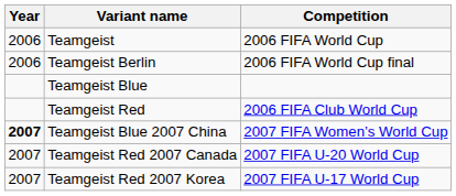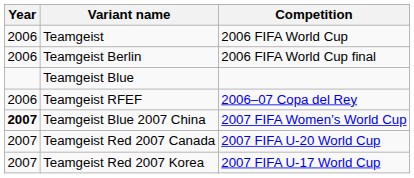 <table class="wikitable sortable">
 <tr>
 <th>Year</th>
 <th>Variant name</th>
 <th>Competition</th>
 </tr>
 <tr>
 <td>2006</td>
 <td>Teamgeist</td>
 <td>2006 FIFA World Cup</td>
 </tr>
 <tr>
 <td>2006</td>
 <td>Teamgeist Berlin</td>
 <td>2006 FIFA World Cup final</td>
 </tr>
 <tr>
 <td></td>
 <td>Teamgeist Blue</td>
 <td></td>
 </tr>
 <tr>
-<td></td>
-<td>Teamgeist Red</td>
-<td><a href='#'>2006 FIFA Club World Cup</a></td>
+<td>2006</td>
+<td>Teamgeist RFEF</td>
+<td><a href='#'>2006–07 Copa del Rey</a></td>
 </tr>
 <tr>
 <td><strong>2007</strong></td>
 <td>Teamgeist Blue 2007 China</td>
 <td><a href='#'>2007 FIFA Women’s World Cup</a></td>
 </tr>
 <tr>
 <td>2007</td>
 <td>Teamgeist Red 2007 Canada</td>
 <td><a href='#'>2007 FIFA U-20 World Cup</a></td>
 </tr>
 <tr>
 <td>2007</td>
 <td>Teamgeist Red 2007 Korea</td>
 <td><a href='#'>2007 FIFA U-17 World Cup</a></td>
 </tr>
 </table>
